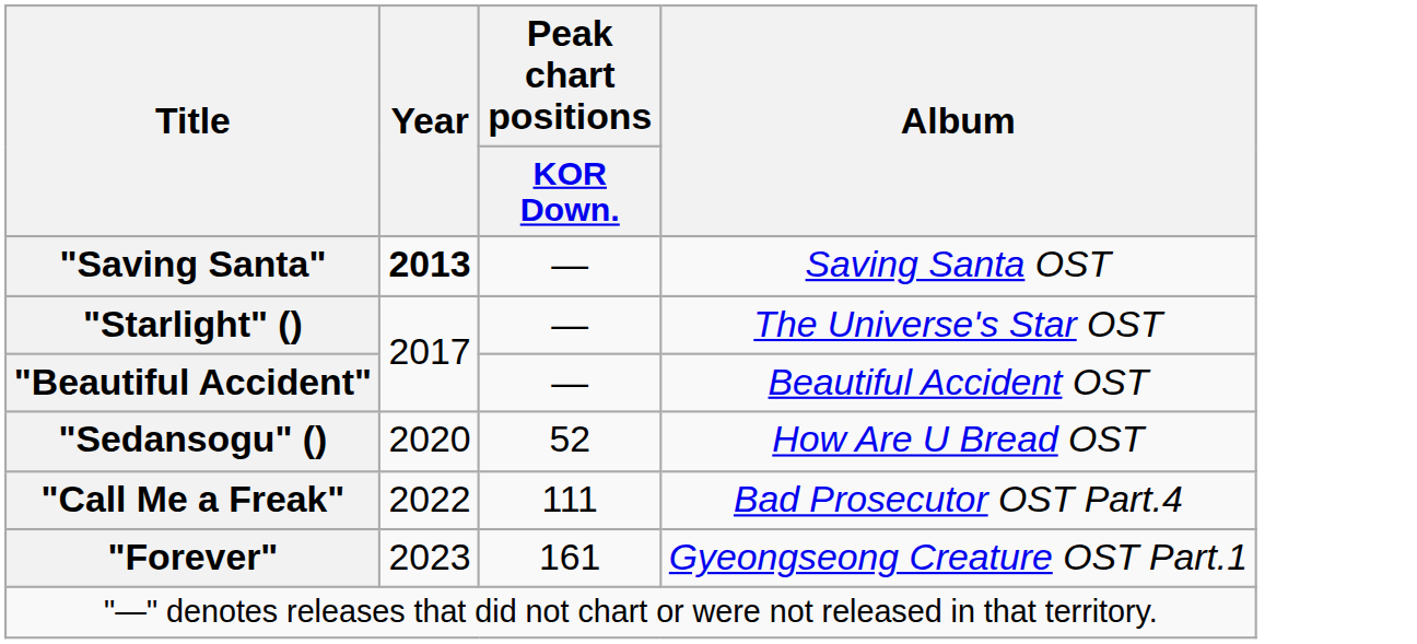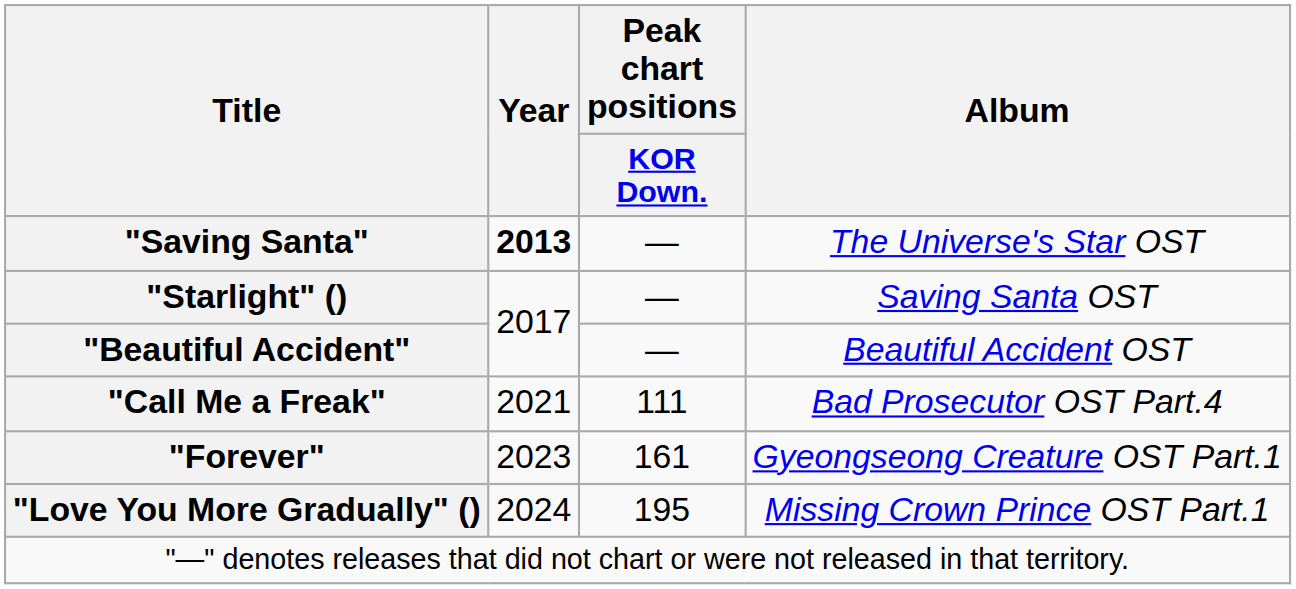 <table class="wikitable plainrowheaders" style="text-align:center">
 <tr>
 <th scope="col" rowspan="2">Title</th>
 <th scope="col" rowspan="2">Year</th>
 <th scope="col">Peak chart positions</th>
 <th scope="col" rowspan="2">Album</th>
 </tr>
 <tr>
 <th scope="col" style="width:3em;font-size:90%"><a href='#'>KOR<br>Down.</a><br></th>
 </tr>
 <tr>
 <th scope="row">"Saving Santa"<br></th>
 <td><strong>2013</strong></td>
 <td>—</td>
-<td><em><a href='#'>Saving Santa</a> OST</em></td>
+<td><em><a href='#'>The Universe's Star</a> OST</em></td>
 </tr>
 <tr>
 <th scope="row">"Starlight" ()<br></th>
 <td rowspan="2">2017</td>
 <td>—</td>
-<td><em><a href='#'>The Universe's Star</a> OST</em></td>
+<td><em><a href='#'>Saving Santa</a> OST</em></td>
 </tr>
 <tr>
 <th scope="row">"Beautiful Accident"<br></th>
 <td>—</td>
 <td><em><a href='#'>Beautiful Accident</a> OST</em></td>
 </tr>
 <tr>
-<th scope="row">"Sedansogu" ()</th>
-<td>2020</td>
-<td>52</td>
-<td><em><a href='#'>How Are U Bread</a> OST</em></td>
-</tr>
-<tr>
 <th scope="row">"Call Me a Freak"</th>
-<td>2022</td>
+<td>2021</td>
 <td>111</td>
 <td><em><a href='#'>Bad Prosecutor</a> OST Part.4</em></td>
 </tr>
 <tr>
 <th scope="row">"Forever"</th>
 <td>2023</td>
 <td>161</td>
 <td><em><a href='#'>Gyeongseong Creature</a> OST Part.1</em></td>
 </tr>
 <tr>
+<th scope="row">"Love You More Gradually" ()</th>
+<td>2024</td>
+<td>195</td>
+<td><em><a href='#'>Missing Crown Prince</a> OST Part.1</em></td>
+</tr>
+<tr>
 <td colspan="4" style="font-size:85%">"—" denotes releases that did not chart or were not released in that territory.</td>
 </tr>
 </table>
